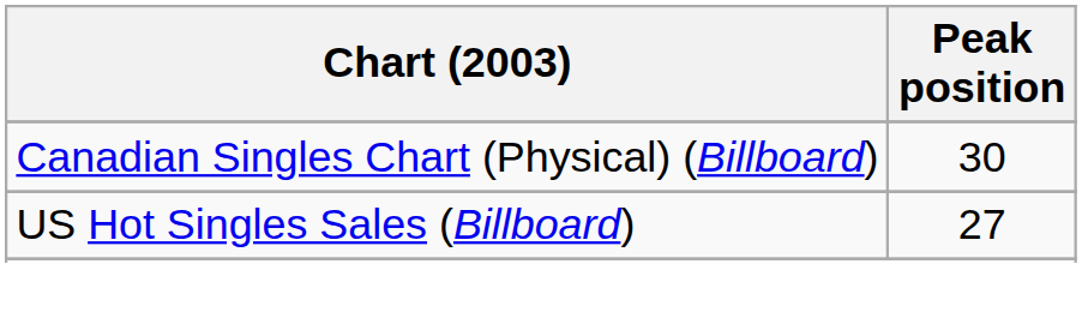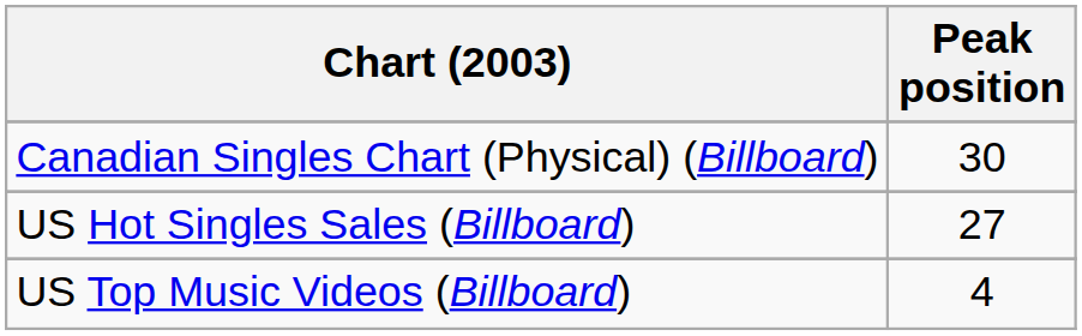 <table class="wikitable sortable">
 <tr>
 <th>Chart (2003)</th>
 <th>Peak<br>position</th>
 </tr>
 <tr>
 </tr>
 <tr>
 <td><a href='#'>Canadian Singles Chart</a>  (Physical) (<em><a href='#'>Billboard</a></em>)</td>
 <td align="center">30</td>
 </tr>
 <tr>
 </tr>
 <tr>
 </tr>
 <tr>
 </tr>
 <tr>
 <td>US <a href='#'>Hot Singles Sales</a> (<em><a href='#'>Billboard</a></em>)</td>
 <td align="center">27</td>
 </tr>
 <tr>
 </tr>
 <tr>
 </tr>
+<tr>
+<td>US <a href='#'>Top Music Videos</a> (<em><a href='#'>Billboard</a></em>)</td>
+<td align="center">4</td>
+</tr>
 </table>
